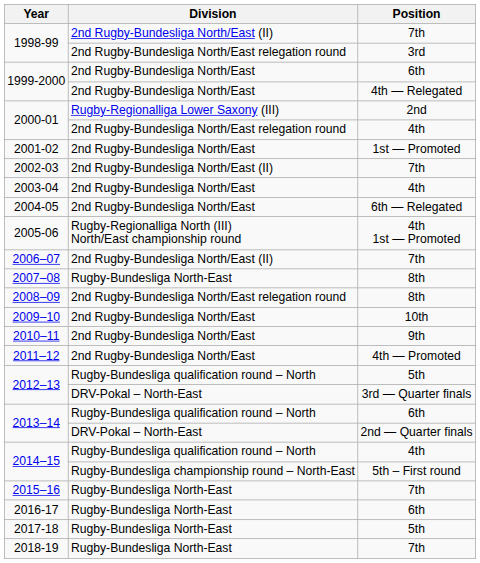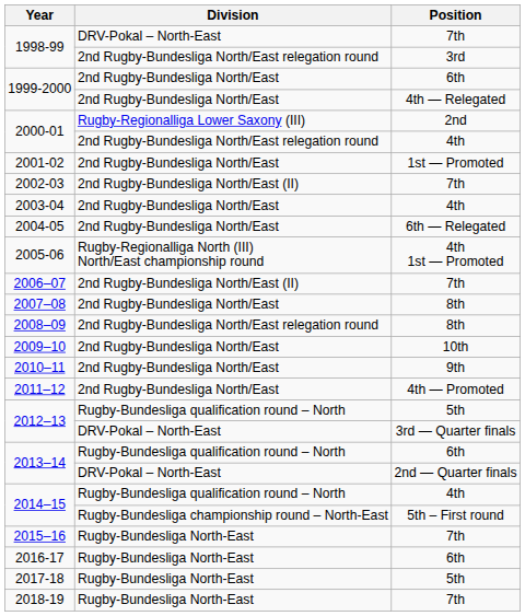 <table class="wikitable">
 <tr>
 <th>Year</th>
 <th>Division</th>
 <th>Position</th>
 </tr>
 <tr align="center">
 <td rowspan=2>1998-99</td>
-<td align="left"><a href='#'>2nd Rugby-Bundesliga North/East</a> (II)</td>
+<td align="left">DRV-Pokal – North-East</td>
 <td>7th</td>
 </tr>
 <tr align="center">
 <td align="left">2nd Rugby-Bundesliga North/East relegation round</td>
 <td>3rd</td>
 </tr>
 <tr align="center">
 <td rowspan=2>1999-2000</td>
 <td align="left">2nd Rugby-Bundesliga North/East</td>
 <td>6th</td>
 </tr>
 <tr align="center">
 <td align="left">2nd Rugby-Bundesliga North/East</td>
 <td>4th — Relegated</td>
 </tr>
 <tr align="center">
 <td rowspan=2>2000-01</td>
 <td align="left"><a href='#'>Rugby-Regionalliga Lower Saxony</a> (III)</td>
 <td>2nd</td>
 </tr>
 <tr align="center">
 <td align="left">2nd Rugby-Bundesliga North/East relegation round</td>
 <td>4th</td>
 </tr>
 <tr align="center">
 <td>2001-02</td>
 <td align="left">2nd Rugby-Bundesliga North/East</td>
 <td>1st — Promoted</td>
 </tr>
 <tr align="center">
 <td>2002-03</td>
 <td align="left">2nd Rugby-Bundesliga North/East (II)</td>
 <td>7th</td>
 </tr>
 <tr align="center">
 <td>2003-04</td>
 <td align="left">2nd Rugby-Bundesliga North/East</td>
 <td>4th</td>
 </tr>
 <tr align="center">
 <td>2004-05</td>
 <td align="left">2nd Rugby-Bundesliga North/East</td>
 <td>6th — Relegated</td>
 </tr>
 <tr align="center">
 <td>2005-06</td>
 <td align="left">Rugby-Regionalliga North (III) <br> North/East championship round</td>
 <td>4th <br> 1st — Promoted</td>
 </tr>
 <tr align="center">
 <td><a href='#'>2006–07</a></td>
 <td align="left">2nd Rugby-Bundesliga North/East (II)</td>
 <td>7th</td>
 </tr>
 <tr align="center">
 <td><a href='#'>2007–08</a></td>
-<td align="left">Rugby-Bundesliga North-East</td>
+<td align="left">2nd Rugby-Bundesliga North/East</td>
 <td>8th</td>
 </tr>
 <tr align="center">
 <td><a href='#'>2008–09</a></td>
 <td align="left">2nd Rugby-Bundesliga North/East relegation round</td>
 <td>8th</td>
 </tr>
 <tr align="center">
 <td><a href='#'>2009–10</a></td>
 <td align="left">2nd Rugby-Bundesliga North/East</td>
 <td>10th</td>
 </tr>
 <tr align="center">
 <td><a href='#'>2010–11</a></td>
 <td align="left">2nd Rugby-Bundesliga North/East</td>
 <td>9th</td>
 </tr>
 <tr align="center">
 <td><a href='#'>2011–12</a></td>
 <td align="left">2nd Rugby-Bundesliga North/East</td>
 <td>4th — Promoted</td>
 </tr>
 <tr align="center">
 <td rowspan=2><a href='#'>2012–13</a></td>
 <td align="left">Rugby-Bundesliga qualification round – North</td>
 <td>5th</td>
 </tr>
 <tr align="center">
 <td align="left">DRV-Pokal – North-East</td>
 <td>3rd — Quarter finals</td>
 </tr>
 <tr align="center">
 <td rowspan=2><a href='#'>2013–14</a></td>
 <td align="left">Rugby-Bundesliga qualification round – North</td>
 <td>6th</td>
 </tr>
 <tr align="center">
 <td align="left">DRV-Pokal – North-East</td>
 <td>2nd — Quarter finals</td>
 </tr>
 <tr align="center">
 <td rowspan=2><a href='#'>2014–15</a></td>
 <td align="left">Rugby-Bundesliga qualification round – North</td>
 <td>4th</td>
 </tr>
 <tr align="center">
 <td align="left">Rugby-Bundesliga championship round – North-East</td>
 <td>5th – First round</td>
 </tr>
 <tr align="center">
 <td><a href='#'>2015–16</a></td>
 <td align="left">Rugby-Bundesliga North-East</td>
 <td>7th</td>
 </tr>
 <tr align="center">
 <td>2016-17</td>
 <td align="left">Rugby-Bundesliga North-East</td>
 <td>6th</td>
 </tr>
 <tr align="center">
 <td>2017-18</td>
 <td align="left">Rugby-Bundesliga North-East</td>
 <td>5th</td>
 </tr>
 <tr align="center">
 <td>2018-19</td>
 <td align="left">Rugby-Bundesliga North-East</td>
 <td>7th</td>
 </tr>
 </table>
